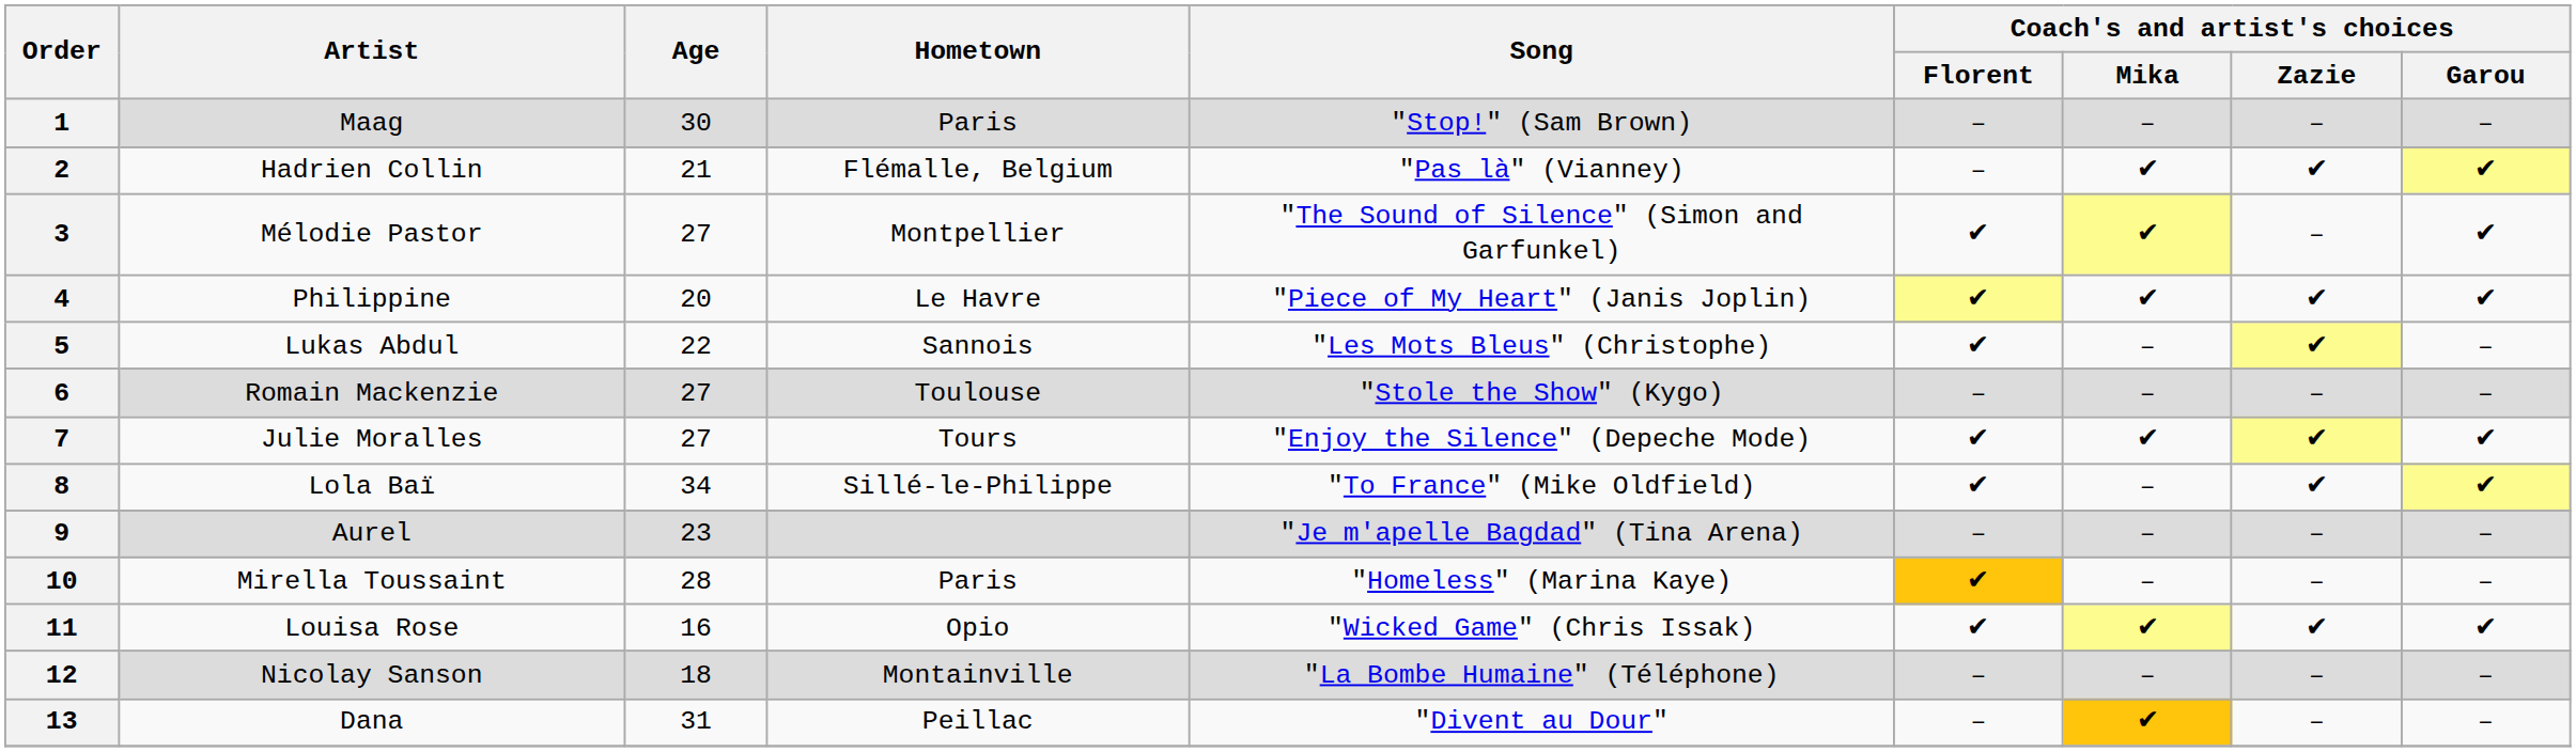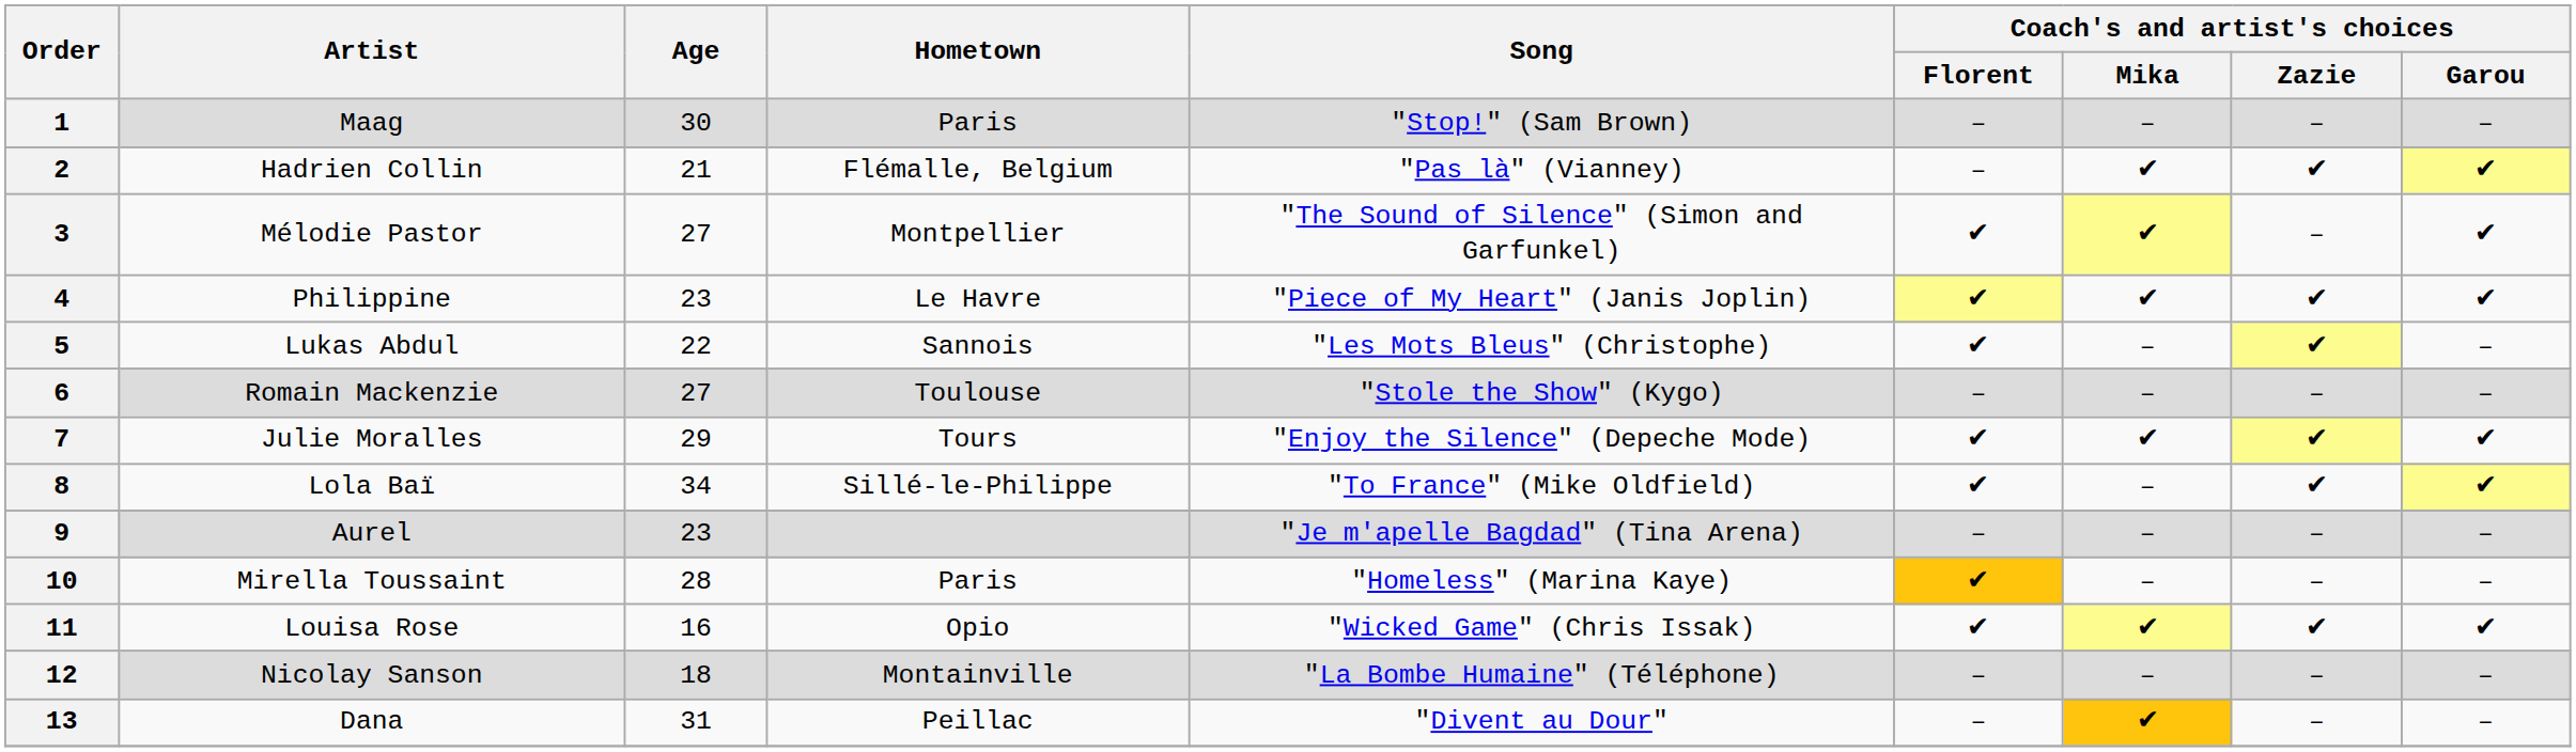 <table class="wikitable" style="text-align:center; line-height:17px; width:100%">
 <tr>
 <th rowspan="2" scope="col" style="width:04%">Order</th>
 <th rowspan="2" scope="col" style="width:18%">Artist</th>
 <th rowspan="2" scope="col" style="width:05%">Age</th>
 <th rowspan="2" scope="col" style="width:15%">Hometown</th>
 <th rowspan="2" scope="col" style="width:25%">Song</th>
 <th colspan="4" scope="col" style="width:24%">Coach's and artist's choices</th>
 </tr>
 <tr>
 <th style="width:06%">Florent</th>
 <th style="width:06%">Mika</th>
 <th style="width:06%">Zazie</th>
 <th style="width:06%">Garou</th>
 </tr>
 <tr style="background:#DCDCDC">
 <th>1</th>
 <td>Maag</td>
 <td>30</td>
 <td>Paris</td>
 <td>"<a href='#'>Stop!</a>" (Sam Brown)</td>
 <td>–</td>
 <td>–</td>
 <td>–</td>
 <td>–</td>
 </tr>
 <tr>
 <th>2</th>
 <td>Hadrien Collin</td>
 <td>21</td>
 <td>Flémalle, Belgium</td>
 <td>"<a href='#'>Pas là</a>" (Vianney)</td>
 <td>–</td>
 <td>✔</td>
 <td>✔</td>
 <td style="background:#fdfc8f">✔</td>
 </tr>
 <tr>
 <th>3</th>
 <td>Mélodie Pastor</td>
 <td>27</td>
 <td>Montpellier</td>
 <td>"<a href='#'>The Sound of Silence</a>" (Simon and Garfunkel)</td>
 <td>✔</td>
 <td style="background:#fdfc8f">✔</td>
 <td>–</td>
 <td>✔</td>
 </tr>
 <tr>
 <th>4</th>
 <td>Philippine</td>
-<td>20</td>
+<td>23</td>
 <td>Le Havre</td>
 <td>"<a href='#'>Piece of My Heart</a>" (Janis Joplin)</td>
 <td style="background:#fdfc8f">✔</td>
 <td>✔</td>
 <td>✔</td>
 <td>✔</td>
 </tr>
 <tr>
 <th>5</th>
 <td>Lukas Abdul</td>
 <td>22</td>
 <td>Sannois</td>
 <td>"<a href='#'>Les Mots Bleus</a>" (Christophe)</td>
 <td>✔</td>
 <td>–</td>
 <td style="background:#fdfc8f">✔</td>
 <td>–</td>
 </tr>
 <tr style="background:#DCDCDC">
 <th>6</th>
 <td>Romain Mackenzie</td>
 <td>27</td>
 <td>Toulouse</td>
 <td>"<a href='#'>Stole the Show</a>" (Kygo)</td>
 <td>–</td>
 <td>–</td>
 <td>–</td>
 <td>–</td>
 </tr>
 <tr>
 <th>7</th>
 <td>Julie Moralles</td>
-<td>27</td>
+<td>29</td>
 <td>Tours</td>
 <td>"<a href='#'>Enjoy the Silence</a>" (Depeche Mode)</td>
 <td>✔</td>
 <td>✔</td>
 <td style="background:#fdfc8f">✔</td>
 <td>✔</td>
 </tr>
 <tr>
 <th>8</th>
 <td>Lola Baï</td>
 <td>34</td>
 <td>Sillé-le-Philippe</td>
 <td>"<a href='#'>To France</a>" (Mike Oldfield)</td>
 <td>✔</td>
 <td>–</td>
 <td>✔</td>
 <td style="background:#fdfc8f">✔</td>
 </tr>
 <tr style="background:#DCDCDC">
 <th>9</th>
 <td>Aurel</td>
 <td>23</td>
 <td></td>
 <td>"<a href='#'>Je m'apelle Bagdad</a>" (Tina Arena)</td>
 <td>–</td>
 <td>–</td>
 <td>–</td>
 <td>–</td>
 </tr>
 <tr>
 <th>10</th>
 <td>Mirella Toussaint</td>
 <td>28</td>
 <td>Paris</td>
 <td>"<a href='#'>Homeless</a>" (Marina Kaye)</td>
 <td style="background:#ffc40c">✔</td>
 <td>–</td>
 <td>–</td>
 <td>–</td>
 </tr>
 <tr>
 <th>11</th>
 <td>Louisa Rose</td>
 <td>16</td>
 <td>Opio</td>
 <td>"<a href='#'>Wicked Game</a>" (Chris Issak)</td>
 <td>✔</td>
 <td style="background:#fdfc8f">✔</td>
 <td>✔</td>
 <td>✔</td>
 </tr>
 <tr style="background:#DCDCDC">
 <th>12</th>
 <td>Nicolay Sanson</td>
 <td>18</td>
 <td>Montainville</td>
 <td>"<a href='#'>La Bombe Humaine</a>" (Téléphone)</td>
 <td>–</td>
 <td>–</td>
 <td>–</td>
 <td>–</td>
 </tr>
 <tr>
 <th>13</th>
 <td>Dana</td>
 <td>31</td>
 <td>Peillac</td>
 <td>"<a href='#'>Divent au Dour</a>"</td>
 <td>–</td>
 <td style="background:#ffc40c">✔</td>
 <td>–</td>
 <td>–</td>
 </tr>
 <tr>
 </tr>
 </table>
